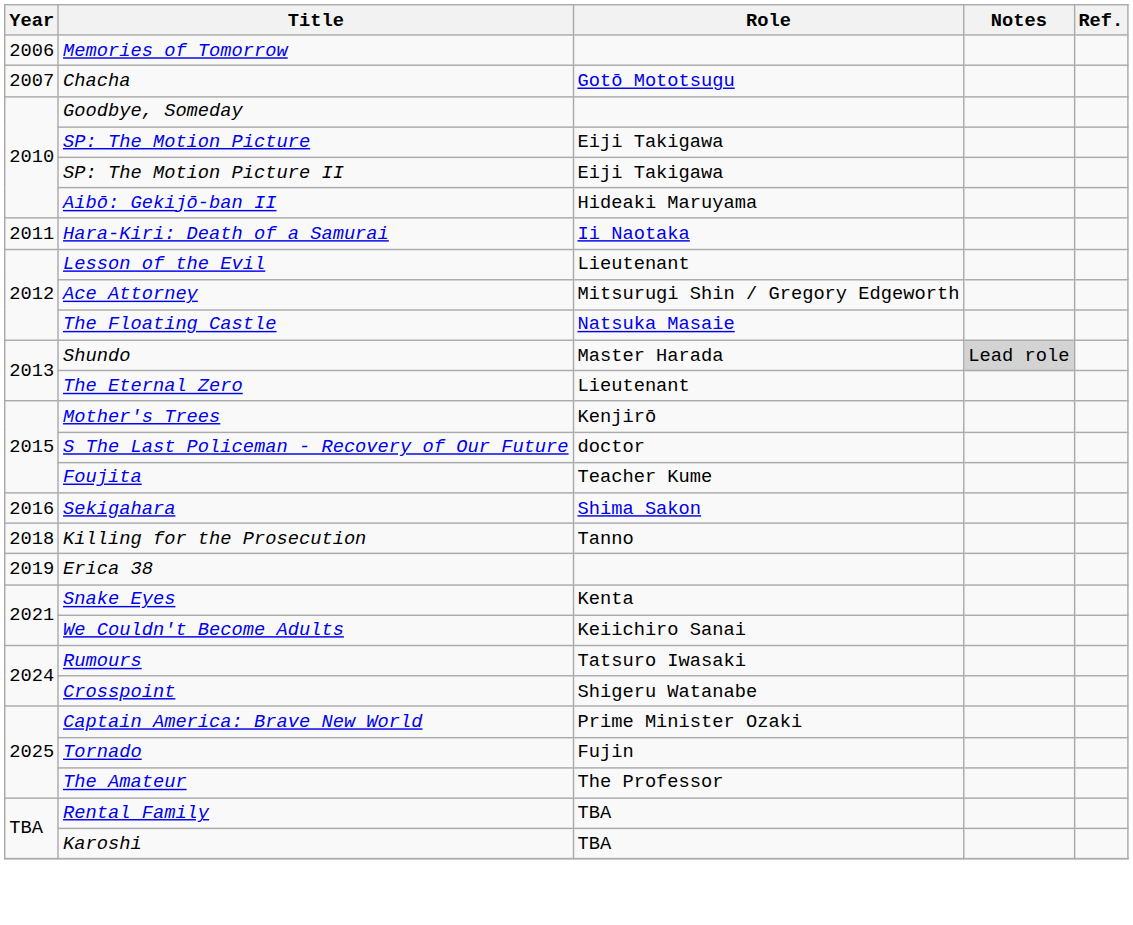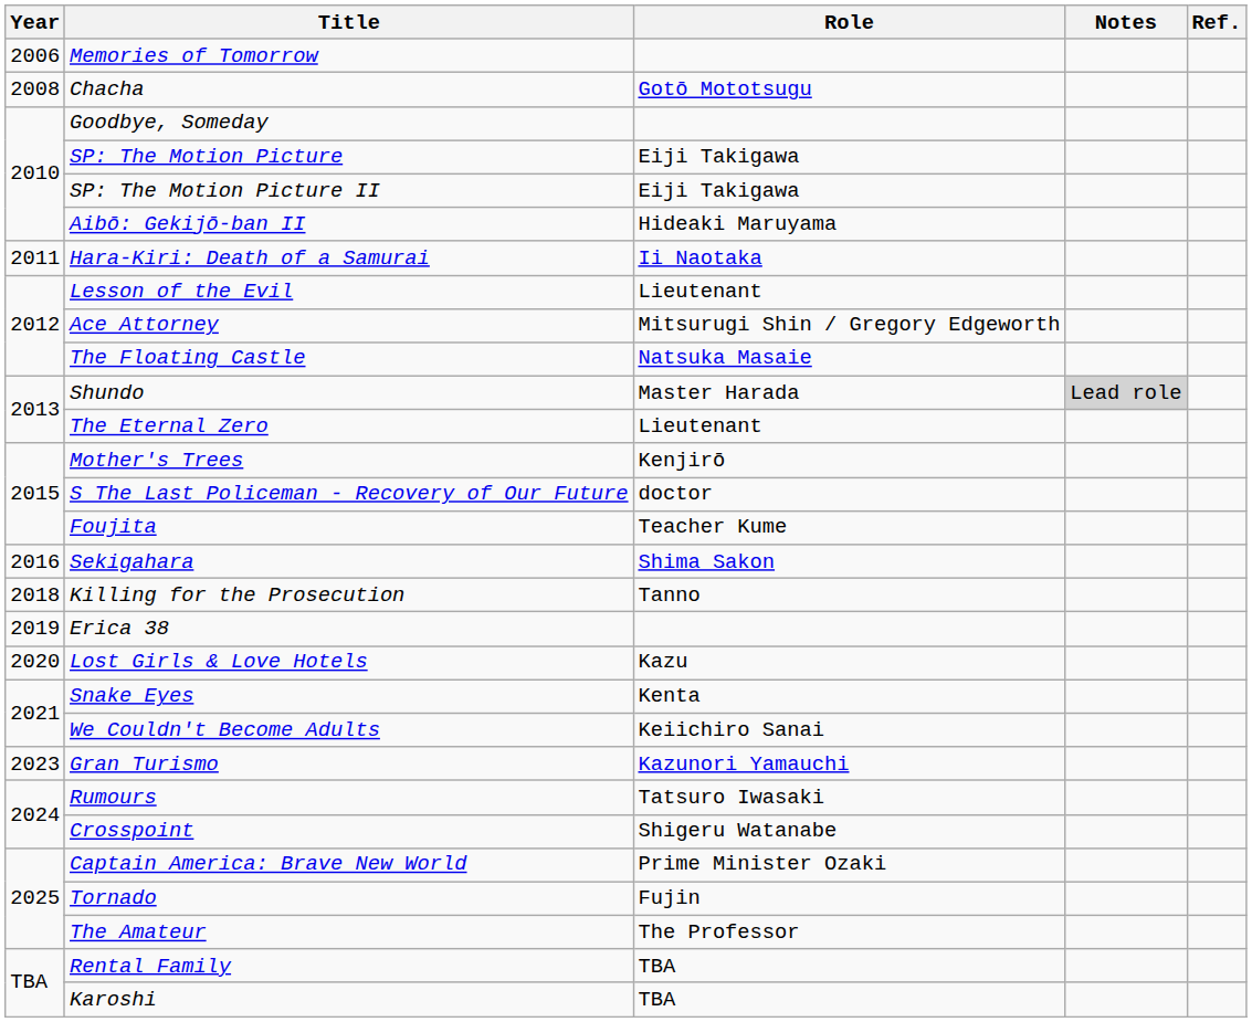 <table class="wikitable">
 <tr>
 <th>Year</th>
 <th>Title</th>
 <th>Role</th>
 <th>Notes</th>
 <th>Ref.</th>
 </tr>
 <tr>
 <td rowspan="1">2006</td>
 <td><em><a href='#'>Memories of Tomorrow</a></em></td>
 <td></td>
 <td></td>
 <td></td>
 </tr>
 <tr>
-<td>2007</td>
+<td>2008</td>
 <td><em>Chacha</em></td>
 <td><a href='#'>Gotō Mototsugu</a></td>
 <td></td>
 <td></td>
 </tr>
 <tr>
 <td rowspan="4">2010</td>
 <td><em>Goodbye, Someday</em></td>
 <td></td>
 <td></td>
 <td></td>
 </tr>
 <tr>
 <td><em><a href='#'>SP: The Motion Picture</a></em></td>
 <td>Eiji Takigawa</td>
 <td></td>
 <td></td>
 </tr>
 <tr>
 <td><em>SP: The Motion Picture II</em></td>
 <td>Eiji Takigawa</td>
 <td></td>
 <td></td>
 </tr>
 <tr>
 <td><em><a href='#'>Aibō: Gekijō-ban II</a></em></td>
 <td>Hideaki Maruyama</td>
 <td></td>
 <td></td>
 </tr>
 <tr>
 <td>2011</td>
 <td><em><a href='#'>Hara-Kiri: Death of a Samurai</a></em></td>
 <td><a href='#'>Ii Naotaka</a></td>
 <td></td>
 <td></td>
 </tr>
 <tr>
 <td rowspan="3">2012</td>
 <td><em><a href='#'>Lesson of the Evil</a></em></td>
 <td>Lieutenant</td>
 <td></td>
 <td></td>
 </tr>
 <tr>
 <td><em><a href='#'>Ace Attorney</a></em></td>
 <td>Mitsurugi Shin / Gregory Edgeworth</td>
 <td></td>
 <td></td>
 </tr>
 <tr>
 <td><em><a href='#'>The Floating Castle</a></em></td>
 <td><a href='#'>Natsuka Masaie</a></td>
 <td></td>
 <td></td>
 </tr>
 <tr>
 <td rowspan="2">2013</td>
 <td><em>Shundo</em></td>
 <td>Master Harada</td>
 <td style="background: lightgrey;">Lead role</td>
 <td></td>
 </tr>
 <tr>
 <td><em><a href='#'>The Eternal Zero</a></em></td>
 <td>Lieutenant</td>
 <td></td>
 <td></td>
 </tr>
 <tr>
 <td rowspan="3">2015</td>
 <td><em><a href='#'>Mother's Trees</a></em></td>
 <td>Kenjirō</td>
 <td></td>
 <td></td>
 </tr>
 <tr>
 <td><em><a href='#'>S The Last Policeman - Recovery of Our Future</a></em></td>
 <td>doctor</td>
 <td></td>
 <td></td>
 </tr>
 <tr>
 <td><em><a href='#'>Foujita</a></em></td>
 <td>Teacher Kume</td>
 <td></td>
 <td></td>
 </tr>
 <tr>
 <td>2016</td>
 <td><em><a href='#'>Sekigahara</a></em></td>
 <td><a href='#'>Shima Sakon</a></td>
 <td></td>
 <td></td>
 </tr>
 <tr>
 <td>2018</td>
 <td><em>Killing for the Prosecution</em></td>
 <td>Tanno</td>
 <td></td>
 <td></td>
 </tr>
 <tr>
 <td>2019</td>
 <td><em>Erica 38</em></td>
 <td></td>
 <td></td>
 <td></td>
 </tr>
 <tr>
+<td>2020</td>
+<td><em><a href='#'>Lost Girls & Love Hotels</a></em></td>
+<td>Kazu</td>
+<td></td>
+<td></td>
+</tr>
+<tr>
 <td rowspan="2">2021</td>
 <td><em><a href='#'>Snake Eyes</a></em></td>
 <td>Kenta</td>
 <td></td>
 <td></td>
 </tr>
 <tr>
 <td><em><a href='#'>We Couldn't Become Adults</a></em></td>
 <td>Keiichiro Sanai</td>
+<td></td>
+<td></td>
+</tr>
+<tr>
+<td>2023</td>
+<td><em><a href='#'>Gran Turismo</a></em></td>
+<td><a href='#'>Kazunori Yamauchi</a></td>
 <td></td>
 <td></td>
 </tr>
 <tr>
 <td rowspan="2">2024</td>
 <td><em><a href='#'>Rumours</a></em></td>
 <td>Tatsuro Iwasaki</td>
 <td></td>
 <td></td>
 </tr>
 <tr>
 <td><em><a href='#'>Crosspoint</a></em></td>
 <td>Shigeru Watanabe</td>
 <td></td>
 <td></td>
 </tr>
 <tr>
 <td rowspan="3">2025</td>
 <td><em><a href='#'>Captain America: Brave New World</a></em></td>
 <td>Prime Minister Ozaki</td>
 <td></td>
 <td></td>
 </tr>
 <tr>
 <td><em><a href='#'>Tornado</a></em></td>
 <td>Fujin</td>
 <td></td>
 <td></td>
 </tr>
 <tr>
 <td><em><a href='#'>The Amateur</a></em></td>
 <td>The Professor</td>
 <td></td>
 <td></td>
 </tr>
 <tr>
 <td rowspan="2">TBA</td>
 <td><em><a href='#'>Rental Family</a></em></td>
 <td>TBA</td>
 <td></td>
 <td></td>
 </tr>
 <tr>
 <td><em>Karoshi</em></td>
 <td>TBA</td>
 <td></td>
 <td></td>
 </tr>
 <tr>
 </tr>
 </table>
